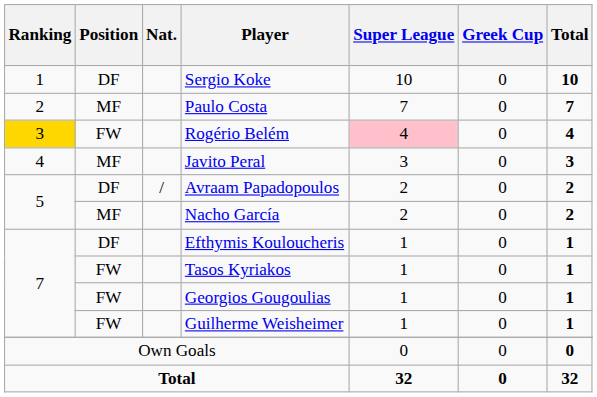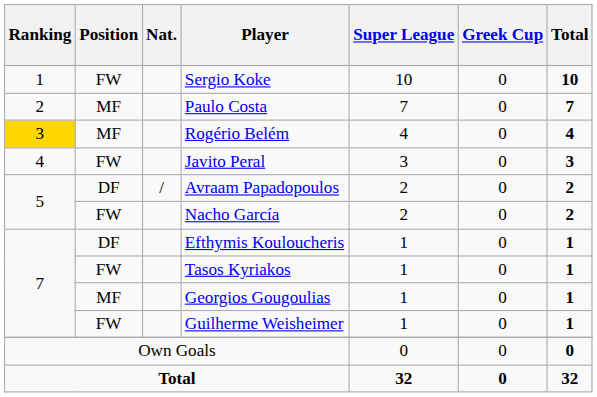 <table class="wikitable sortable" style="text-align:center">
 <tr>
 <th height=50>Ranking</th>
 <th height=50>Position</th>
 <th height=50>Nat.</th>
 <th width=150>Player</th>
 <th height=50><a href='#'>Super League</a></th>
 <th height=50><a href='#'>Greek Cup</a></th>
 <th height=50><strong>Total</strong></th>
 </tr>
 <tr>
 <td>1</td>
-<td>DF</td>
+<td>FW</td>
 <td></td>
 <td align="left"><a href='#'>Sergio Koke</a></td>
 <td>10</td>
 <td>0</td>
 <td><strong>10</strong></td>
 </tr>
 <tr>
 <td>2</td>
 <td>MF</td>
 <td></td>
 <td align="left"><a href='#'>Paulo Costa</a></td>
 <td>7</td>
 <td>0</td>
 <td><strong>7</strong></td>
 </tr>
 <tr>
 <td style="background: gold;">3</td>
-<td>FW</td>
+<td>MF</td>
 <td></td>
 <td align="left"><a href='#'>Rogério Belém</a></td>
-<td style="background: pink;">4</td>
+<td>4</td>
 <td>0</td>
 <td><strong>4</strong></td>
 </tr>
 <tr>
 <td>4</td>
-<td>MF</td>
+<td>FW</td>
 <td></td>
 <td align="left"><a href='#'>Javito Peral</a></td>
 <td>3</td>
 <td>0</td>
 <td><strong>3</strong></td>
 </tr>
 <tr>
 <td rowspan=2>5</td>
 <td>DF</td>
 <td>  / </td>
 <td align="left"><a href='#'>Avraam Papadopoulos</a></td>
 <td>2</td>
 <td>0</td>
 <td><strong>2</strong></td>
 </tr>
 <tr>
-<td>MF</td>
+<td>FW</td>
 <td></td>
 <td align="left"><a href='#'>Nacho García</a></td>
 <td>2</td>
 <td>0</td>
 <td><strong>2</strong></td>
 </tr>
 <tr>
 <td rowspan=4>7</td>
 <td>DF</td>
 <td></td>
 <td align="left"><a href='#'>Efthymis Kouloucheris</a></td>
 <td>1</td>
 <td>0</td>
 <td><strong>1</strong></td>
 </tr>
 <tr>
 <td>FW</td>
 <td></td>
 <td align="left"><a href='#'>Tasos Kyriakos</a></td>
 <td>1</td>
 <td>0</td>
 <td><strong>1</strong></td>
 </tr>
 <tr>
-<td>FW</td>
+<td>MF</td>
 <td></td>
 <td align="left"><a href='#'>Georgios Gougoulias</a></td>
 <td>1</td>
 <td>0</td>
 <td><strong>1</strong></td>
 </tr>
 <tr>
 <td>FW</td>
 <td></td>
 <td align="left"><a href='#'>Guilherme Weisheimer</a></td>
 <td>1</td>
 <td>0</td>
 <td><strong>1</strong></td>
 </tr>
 <tr>
 </tr>
 <tr class="sortbottom">
 <td colspan="4">Own Goals</td>
 <td>0</td>
 <td>0</td>
 <td><strong>0</strong></td>
 </tr>
 <tr class="sortbottom">
 <td colspan="4"><strong>Total</strong></td>
 <td><strong>32</strong></td>
 <td><strong>0</strong></td>
 <td><strong>32</strong></td>
 </tr>
 </table>
